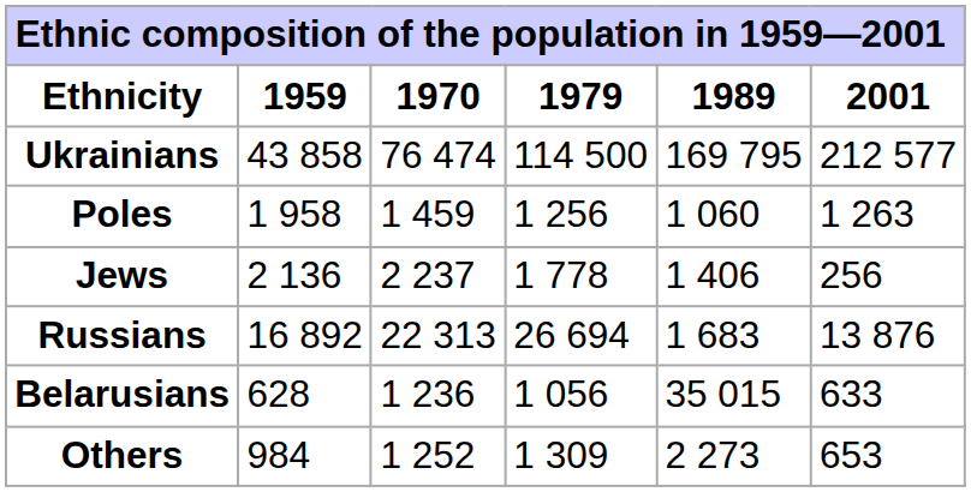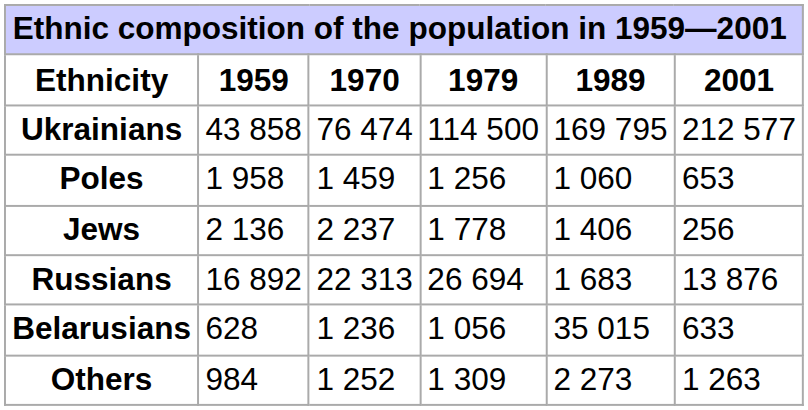 <table class="wikitable">
 <tr>
 <th colspan="7" style="background: #CCCCFF;">Ethnic composition of the population in 1959—2001 </th>
 </tr>
 <tr>
 <th style="background: #FFFFFF; color:#000000;">Ethnicity</th>
 <th style="background: #FFFFFF; color:#000000;">1959</th>
 <th style="background: #FFFFFF; color:#000000;">1970</th>
 <th style="background: #FFFFFF; color:#000000;">1979</th>
 <th style="background: #FFFFFF; color:#000000;">1989</th>
 <th style="background: #FFFFFF; color:#000000;">2001</th>
 </tr>
 <tr>
 <th style="background: #FFFFFF; color:#000000">Ukrainians</th>
 <td style="background: #FFFFFF; color:#000000;">43 858</td>
 <td style="background: #FFFFFF; color:#000000;">76 474</td>
 <td style="background: #FFFFFF; color:#000000;">114 500</td>
 <td style="background: #FFFFFF; color:#000000;">169 795</td>
 <td style="background: #FFFFFF; color:#000000;">212 577</td>
 </tr>
 <tr>
 <th style="background: #FFFFFF; color:#000000">Poles</th>
 <td style="background: #FFFFFF; color:#000000;">1 958</td>
 <td style="background: #FFFFFF; color:#000000;">1 459</td>
 <td style="background: #FFFFFF; color:#000000;">1 256</td>
 <td style="background: #FFFFFF; color:#000000;">1 060</td>
-<td style="background: #FFFFFF; color:#000000;">1 263</td>
+<td style="background: #FFFFFF; color:#000000;">653</td>
 </tr>
 <tr>
 <th style="background: #FFFFFF; color:#000000">Jews</th>
 <td style="background: #FFFFFF; color:#000000;">2 136</td>
 <td style="background: #FFFFFF; color:#000000;">2 237</td>
 <td style="background: #FFFFFF; color:#000000;">1 778</td>
 <td style="background: #FFFFFF; color:#000000;">1 406</td>
 <td style="background: #FFFFFF; color:#000000;">256</td>
 </tr>
 <tr>
 <th style="background: #FFFFFF; color:#000000">Russians</th>
 <td style="background: #FFFFFF; color:#000000;">16 892</td>
 <td style="background: #FFFFFF; color:#000000;">22 313</td>
 <td style="background: #FFFFFF; color:#000000;">26 694</td>
 <td style="background: #FFFFFF; color:#000000;">1 683</td>
 <td style="background: #FFFFFF; color:#000000;">13 876</td>
 </tr>
 <tr>
 <th style="background: #FFFFFF; color:#000000">Belarusians</th>
 <td style="background: #FFFFFF; color:#000000;">628</td>
 <td style="background: #FFFFFF; color:#000000;">1 236</td>
 <td style="background: #FFFFFF; color:#000000;">1 056</td>
 <td style="background: #FFFFFF; color:#000000;">35 015</td>
 <td style="background: #FFFFFF; color:#000000;">633</td>
 </tr>
 <tr>
 <th style="background: #FFFFFF; color:#000000">Others</th>
 <td style="background: #FFFFFF; color:#000000;">984</td>
 <td style="background: #FFFFFF; color:#000000;">1 252</td>
 <td style="background: #FFFFFF; color:#000000;">1 309</td>
 <td style="background: #FFFFFF; color:#000000;">2 273</td>
-<td style="background: #FFFFFF; color:#000000;">653</td>
+<td style="background: #FFFFFF; color:#000000;">1 263</td>
 </tr>
 </table>
